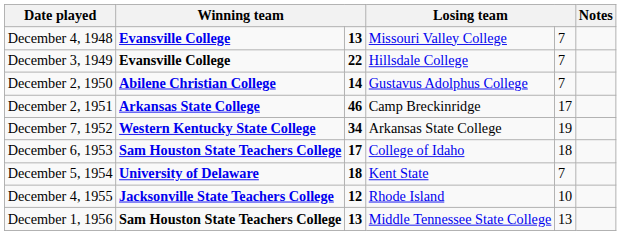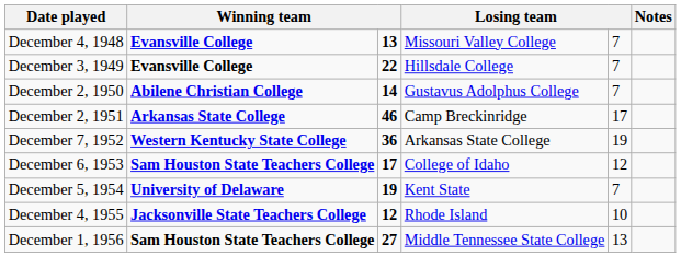 <table class="wikitable">
 <tr>
 <th>Date played</th>
 <th colspan="2">Winning team</th>
 <th colspan="2">Losing team</th>
 <th>Notes</th>
 </tr>
 <tr>
 <td>December 4, 1948</td>
 <td><strong><a href='#'>Evansville College</a></strong></td>
 <td><strong>13</strong></td>
 <td><a href='#'>Missouri Valley College</a></td>
 <td>7</td>
 <td></td>
 </tr>
 <tr>
 <td>December 3, 1949</td>
 <td><strong>Evansville College</strong></td>
 <td><strong>22</strong></td>
 <td><a href='#'>Hillsdale College</a></td>
 <td>7</td>
 <td></td>
 </tr>
 <tr>
 <td>December 2, 1950</td>
 <td><strong><a href='#'>Abilene Christian College</a></strong></td>
 <td><strong>14</strong></td>
 <td><a href='#'>Gustavus Adolphus College</a></td>
 <td>7</td>
 <td></td>
 </tr>
 <tr>
 <td>December 2, 1951</td>
 <td><strong><a href='#'>Arkansas State College</a></strong></td>
 <td><strong>46</strong></td>
 <td>Camp Breckinridge</td>
 <td>17</td>
 <td></td>
 </tr>
 <tr>
 <td>December 7, 1952</td>
 <td><strong><a href='#'>Western Kentucky State College</a></strong></td>
-<td><strong>34</strong></td>
+<td><strong>36</strong></td>
 <td>Arkansas State College</td>
 <td>19</td>
 <td></td>
 </tr>
 <tr>
 <td>December 6, 1953</td>
 <td><strong> <a href='#'>Sam Houston State Teachers College</a></strong></td>
 <td><strong>17</strong></td>
 <td><a href='#'>College of Idaho</a></td>
-<td>18</td>
+<td>12</td>
 <td></td>
 </tr>
 <tr>
 <td>December 5, 1954</td>
 <td><strong><a href='#'>University of Delaware</a></strong></td>
-<td><strong>18</strong></td>
+<td><strong>19</strong></td>
 <td><a href='#'>Kent State</a></td>
 <td>7</td>
 <td></td>
 </tr>
 <tr>
 <td>December 4, 1955</td>
 <td><strong><a href='#'>Jacksonville State Teachers College</a></strong></td>
 <td><strong>12</strong></td>
 <td><a href='#'>Rhode Island</a></td>
 <td>10</td>
 <td></td>
 </tr>
 <tr>
 <td>December 1, 1956</td>
 <td><strong>Sam Houston State Teachers College</strong></td>
-<td><strong>13</strong></td>
+<td><strong>27</strong></td>
 <td><a href='#'>Middle Tennessee State College</a></td>
 <td>13</td>
 <td></td>
 </tr>
 </table>
